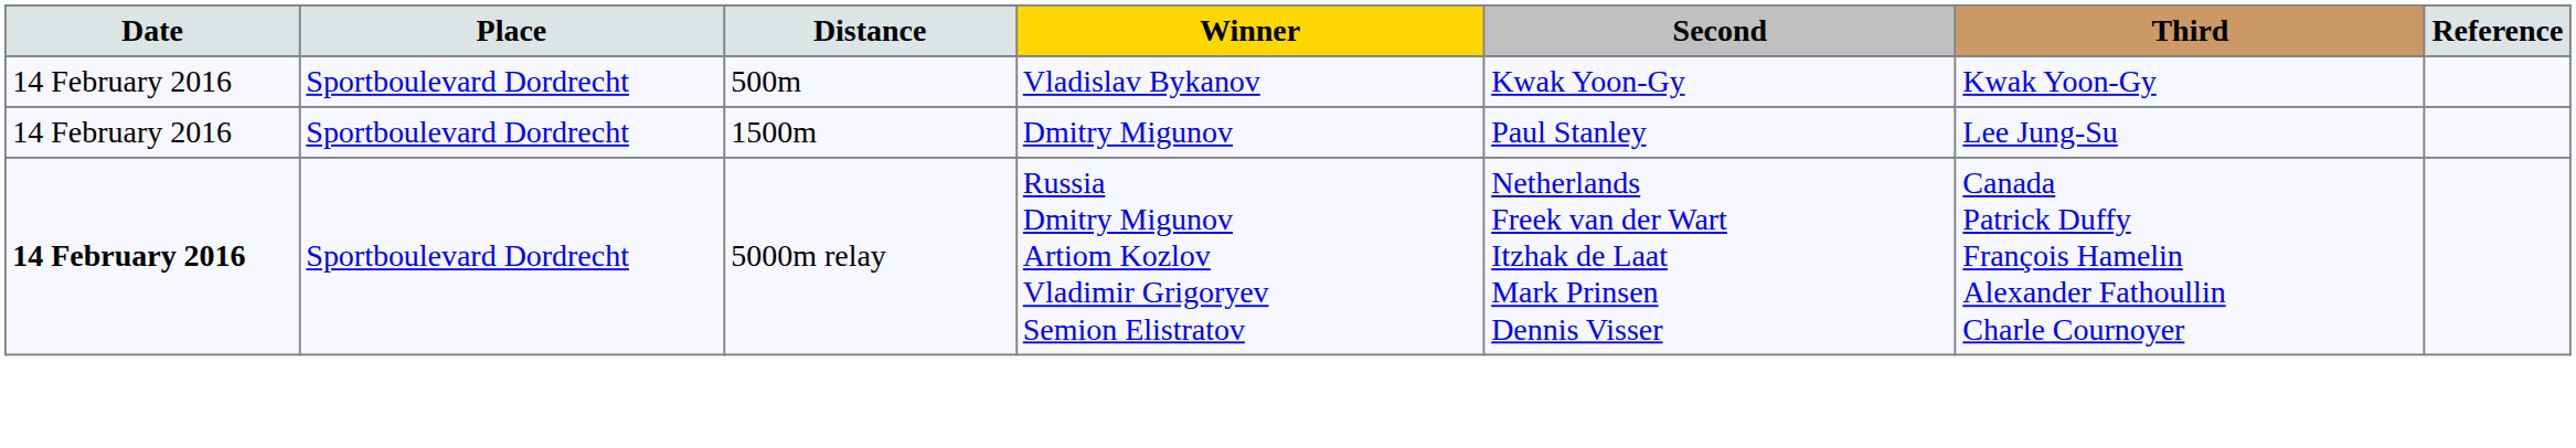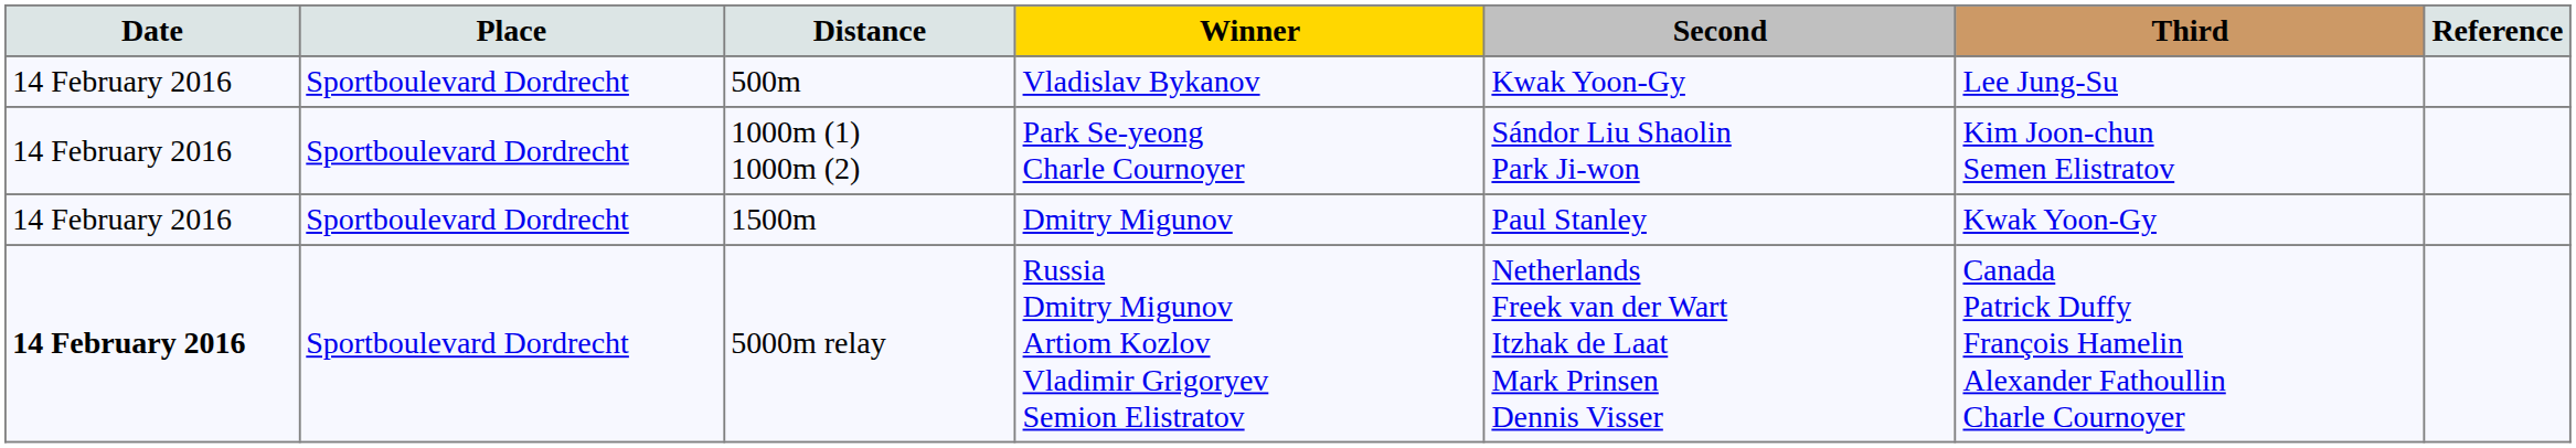 <table cellpadding="3" cellspacing="0" border="1" style="background:#f7f8ff; font-size:95%; border:gray solid 1px; border-collapse:collapse;">
 <tr style="background:#ccc; text-align:center;">
 <td style="background:#dce5e5; width:150px;"><strong>Date</strong></td>
 <td style="background:#dce5e5; width:220px;"><strong>Place</strong></td>
 <td style="background:#dce5e5; width:150px;"><strong>Distance</strong></td>
 <td style="background:gold; width:250px;"><strong>Winner</strong></td>
 <td style="background:silver; width:250px;"><strong>Second</strong></td>
 <td style="background:#c96; width:250px;"><strong>Third</strong></td>
 <td style="background:#dce5e5; width:30px;"><strong>Reference</strong></td>
 </tr>
 <tr style="text-align:left;">
 <td>14 February 2016</td>
 <td><a href='#'>Sportboulevard Dordrecht</a></td>
 <td>500m</td>
 <td> <a href='#'>Vladislav Bykanov</a></td>
 <td> <a href='#'>Kwak Yoon-Gy</a></td>
-<td> <a href='#'>Kwak Yoon-Gy</a></td>
+<td> <a href='#'>Lee Jung-Su</a></td>
+<td></td>
+</tr>
+<tr style="text-align:left;">
+<td>14 February 2016</td>
+<td><a href='#'>Sportboulevard Dordrecht</a></td>
+<td>1000m (1) <br> 1000m (2)</td>
+<td> <a href='#'>Park Se-yeong</a><br>  <a href='#'>Charle Cournoyer</a></td>
+<td> <a href='#'>Sándor Liu Shaolin</a><br>  <a href='#'>Park Ji-won</a></td>
+<td> <a href='#'>Kim Joon-chun</a><br>  <a href='#'>Semen Elistratov</a></td>
 <td></td>
 </tr>
 <tr style="text-align:left;">
 <td>14 February 2016</td>
 <td><a href='#'>Sportboulevard Dordrecht</a></td>
 <td>1500m</td>
 <td> <a href='#'>Dmitry Migunov</a></td>
 <td> <a href='#'>Paul Stanley</a></td>
-<td> <a href='#'>Lee Jung-Su</a></td>
+<td> <a href='#'>Kwak Yoon-Gy</a></td>
 <td></td>
 </tr>
 <tr style="text-align:left;">
 <td><strong>14 February 2016</strong></td>
 <td><a href='#'>Sportboulevard Dordrecht</a></td>
 <td>5000m relay</td>
 <td> <a href='#'>Russia</a><br><a href='#'>Dmitry Migunov</a><br><a href='#'>Artiom Kozlov</a><br><a href='#'>Vladimir Grigoryev</a><br><a href='#'>Semion Elistratov</a></td>
 <td> <a href='#'>Netherlands</a><br><a href='#'>Freek van der Wart</a><br><a href='#'>Itzhak de Laat</a><br><a href='#'>Mark Prinsen</a><br><a href='#'>Dennis Visser</a></td>
 <td> <a href='#'>Canada</a><br><a href='#'>Patrick Duffy</a><br><a href='#'>François Hamelin</a><br><a href='#'>Alexander Fathoullin</a><br><a href='#'>Charle Cournoyer</a></td>
 <td></td>
 </tr>
 </table>
